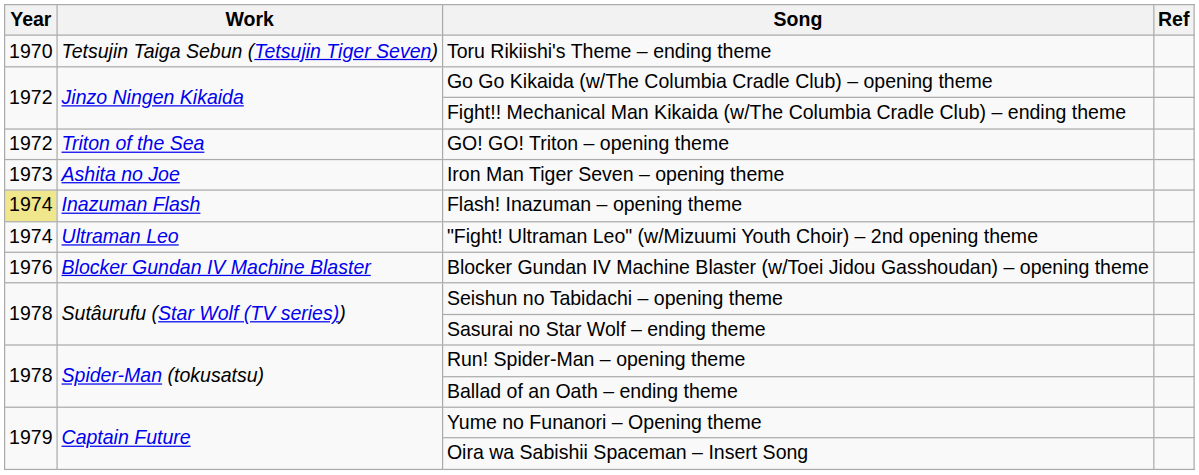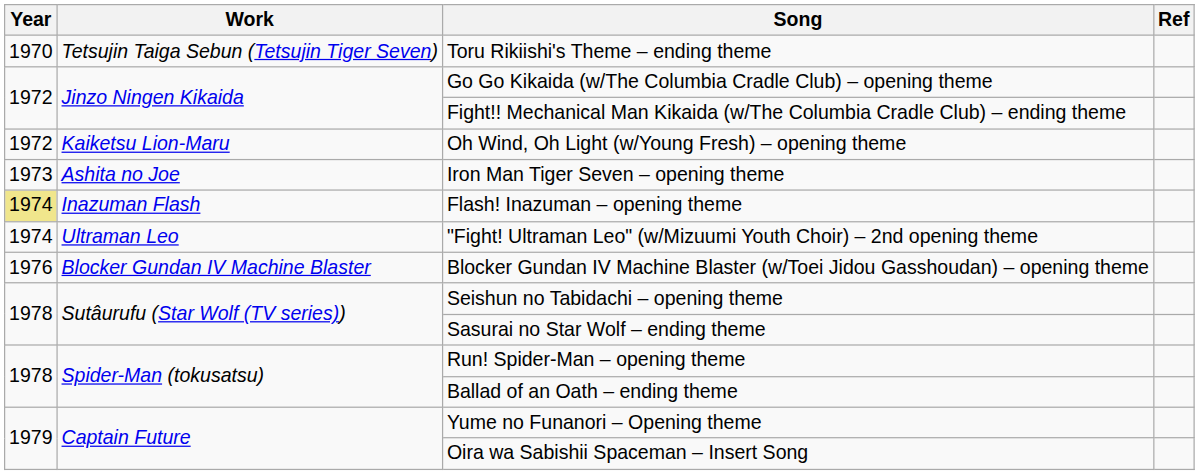 <table class="wikitable">
 <tr>
 <th>Year</th>
 <th>Work</th>
 <th>Song</th>
 <th>Ref</th>
 </tr>
 <tr>
 <td>1970</td>
 <td><em>Tetsujin Taiga Sebun (<a href='#'>Tetsujin Tiger Seven</a>)</em></td>
 <td>Toru Rikiishi's Theme – ending theme</td>
 <td></td>
 </tr>
 <tr>
 <td rowspan="2">1972</td>
 <td rowspan="2"><em><a href='#'>Jinzo Ningen Kikaida</a></em></td>
 <td>Go Go Kikaida (w/The Columbia Cradle Club) – opening theme</td>
 <td></td>
 </tr>
 <tr>
 <td>Fight!! Mechanical Man Kikaida (w/The Columbia Cradle Club) – ending theme</td>
 <td></td>
 </tr>
 <tr>
 <td>1972</td>
-<td><em><a href='#'>Triton of the Sea</a></em></td>
-<td>GO! GO! Triton – opening theme</td>
+<td><em><a href='#'>Kaiketsu Lion-Maru</a></em></td>
+<td>Oh Wind, Oh Light (w/Young Fresh) – opening theme</td>
 <td></td>
 </tr>
 <tr>
 <td>1973</td>
 <td><em><a href='#'>Ashita no Joe</a></em></td>
 <td>Iron Man Tiger Seven – opening theme</td>
 <td></td>
 </tr>
 <tr>
 <td style="background: khaki;">1974</td>
 <td><em><a href='#'>Inazuman Flash</a></em></td>
 <td>Flash! Inazuman – opening theme</td>
 <td></td>
 </tr>
 <tr>
 <td>1974</td>
 <td><em><a href='#'>Ultraman Leo</a></em></td>
 <td>"Fight! Ultraman Leo" (w/Mizuumi Youth Choir) – 2nd opening theme</td>
 <td></td>
 </tr>
 <tr>
 <td>1976</td>
 <td><em><a href='#'>Blocker Gundan IV Machine Blaster</a></em></td>
 <td>Blocker Gundan IV Machine Blaster (w/Toei Jidou Gasshoudan) – opening theme</td>
 <td></td>
 </tr>
 <tr>
 <td rowspan="2">1978</td>
 <td rowspan="2"><em>Sutâurufu (<a href='#'>Star Wolf (TV series)</a>)</em></td>
 <td>Seishun no Tabidachi – opening theme</td>
 <td></td>
 </tr>
 <tr>
 <td>Sasurai no Star Wolf – ending theme</td>
 <td></td>
 </tr>
 <tr>
 <td rowspan="2">1978</td>
 <td rowspan="2"><em><a href='#'>Spider-Man</a> (tokusatsu)</em></td>
 <td>Run! Spider-Man – opening theme</td>
 <td></td>
 </tr>
 <tr>
 <td>Ballad of an Oath – ending theme</td>
 <td></td>
 </tr>
 <tr>
 <td rowspan="2">1979</td>
 <td rowspan="2"><em><a href='#'>Captain Future</a></em></td>
 <td>Yume no Funanori – Opening theme</td>
 <td></td>
 </tr>
 <tr>
 <td>Oira wa Sabishii Spaceman – Insert Song</td>
 <td></td>
 </tr>
 </table>
